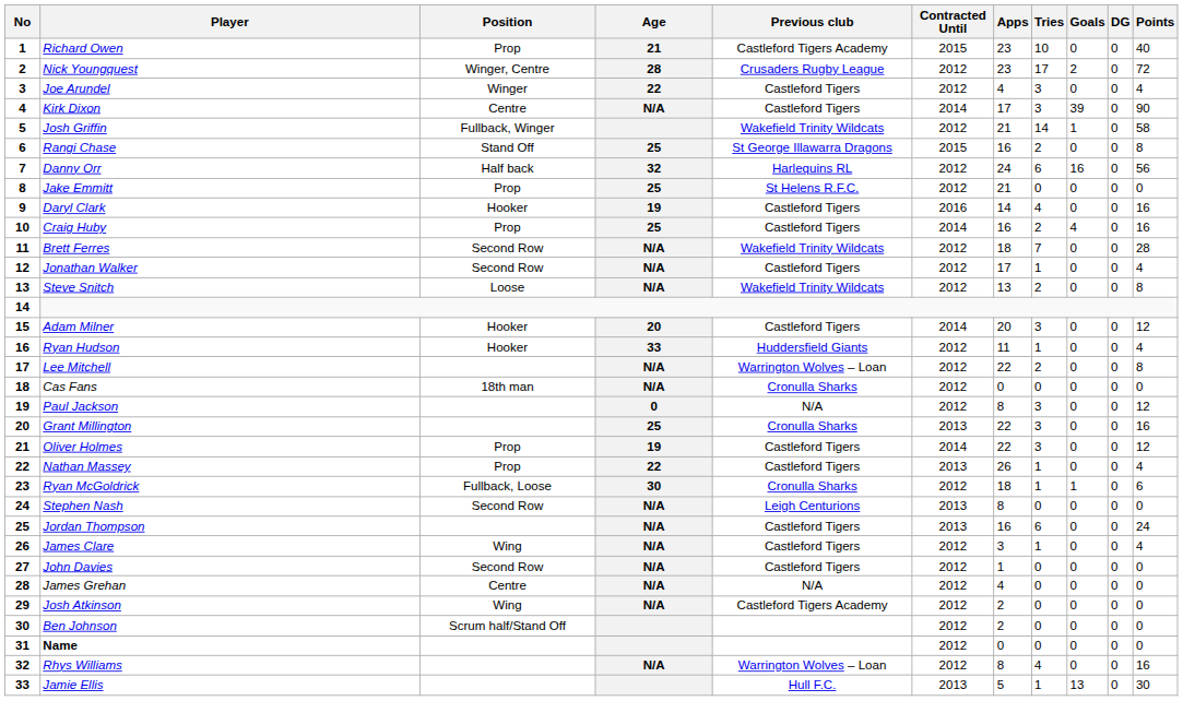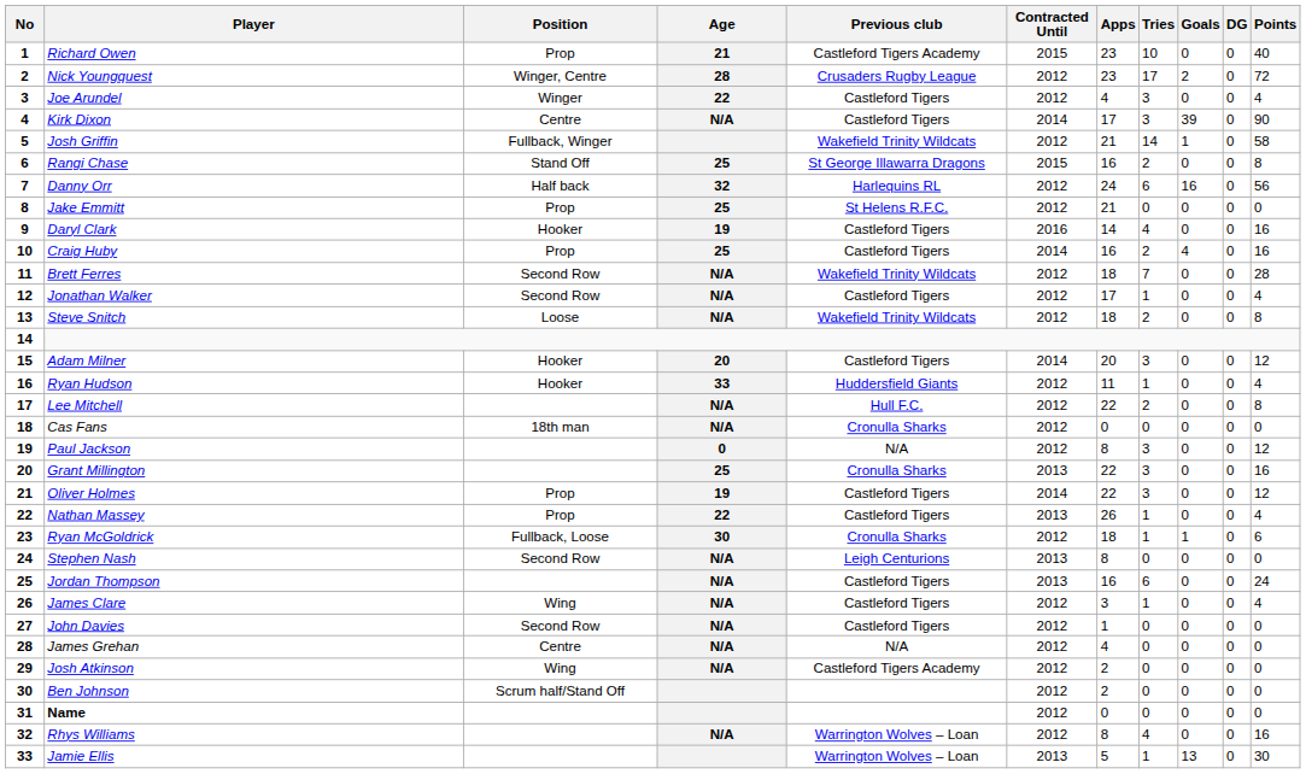 <table class="wikitable sortable"  style="width:100%; font-size:85%;">
 <tr style="background:#efefef;">
 <th width=3%>No</th>
 <th !width=47%>Player</th>
 <th width=15%>Position</th>
 <th width=1%>Age</th>
 <th width=17%>Previous club</th>
 <th width=7%>Contracted Until</th>
 <th style="width:20px;">Apps</th>
 <th style="width:20px;">Tries</th>
 <th style="width:20px;">Goals</th>
 <th style="width:20px;">DG</th>
 <th style="width:20px;">Points</th>
 </tr>
 <tr style="background:#fff;">
 <td align=center><strong>1</strong></td>
 <td><em><a href='#'>Richard Owen</a></em></td>
 <td align=center>Prop</td>
 <th width=10%>21</th>
 <td align=center>Castleford Tigers Academy</td>
 <td align=center>2015</td>
 <td align=centre>23</td>
 <td align=centre>10</td>
 <td align=centre>0</td>
 <td align=centre>0</td>
 <td align=centre>40</td>
 </tr>
 <tr style="background:#fff;">
 <td align=center><strong>2</strong></td>
 <td><em><a href='#'>Nick Youngquest</a></em></td>
 <td align=center>Winger, Centre</td>
 <th width=10%>28</th>
 <td align=center><a href='#'>Crusaders Rugby League</a></td>
 <td align=center>2012</td>
 <td align=centre>23</td>
 <td align=centre>17</td>
 <td align=centre>2</td>
 <td align=centre>0</td>
 <td align=centre>72</td>
 </tr>
 <tr style="background:#fff;">
 <td align=center><strong>3</strong></td>
 <td><em><a href='#'>Joe Arundel</a></em></td>
 <td align=center>Winger</td>
 <th width=10%>22</th>
 <td align=center>Castleford Tigers</td>
 <td align=center>2012</td>
 <td align=centre>4</td>
 <td align=centre>3</td>
 <td align=centre>0</td>
 <td align=centre>0</td>
 <td align=centre>4</td>
 </tr>
 <tr style="background:#fff;">
 <td align=center><strong>4</strong></td>
 <td><em><a href='#'>Kirk Dixon</a></em></td>
 <td align=center>Centre</td>
 <th width=10%>N/A</th>
 <td align=center>Castleford Tigers</td>
 <td align=center>2014</td>
 <td align=centre>17</td>
 <td align=centre>3</td>
 <td align=centre>39</td>
 <td align=centre>0</td>
 <td align=centre>90</td>
 </tr>
 <tr style="background:#fff;">
 <td align=center><strong>5</strong></td>
 <td><em><a href='#'>Josh Griffin</a></em></td>
 <td align=center>Fullback, Winger</td>
 <th width=10%></th>
 <td align=center><a href='#'>Wakefield Trinity Wildcats</a></td>
 <td align=center>2012</td>
 <td align=centre>21</td>
 <td align=centre>14</td>
 <td align=centre>1</td>
 <td align=centre>0</td>
 <td align=centre>58</td>
 </tr>
 <tr style="background:#fff;">
 <td align=center><strong>6</strong></td>
 <td><em><a href='#'>Rangi Chase</a></em></td>
 <td align=center>Stand Off</td>
 <th width=10%>25</th>
 <td align=center><a href='#'>St George Illawarra Dragons</a></td>
 <td align=center>2015</td>
 <td align=centre>16</td>
 <td align=centre>2</td>
 <td align=centre>0</td>
 <td align=centre>0</td>
 <td align=centre>8</td>
 </tr>
 <tr style="background:#fff;">
 <td align=center><strong>7</strong></td>
 <td><em><a href='#'>Danny Orr</a></em></td>
 <td align=center>Half back</td>
 <th width=10%>32</th>
 <td align=center><a href='#'>Harlequins RL</a></td>
 <td align=center>2012</td>
 <td align=centre>24</td>
 <td align=centre>6</td>
 <td align=centre>16</td>
 <td align=centre>0</td>
 <td align=centre>56</td>
 </tr>
 <tr style="background:#fff;">
 <td align=center><strong>8</strong></td>
 <td><em><a href='#'>Jake Emmitt</a></em></td>
 <td align=center>Prop</td>
 <th width=10%>25</th>
 <td align=center><a href='#'>St Helens R.F.C.</a></td>
 <td align=center>2012</td>
 <td align=centre>21</td>
 <td align=centre>0</td>
 <td align=centre>0</td>
 <td align=centre>0</td>
 <td align=centre>0</td>
 </tr>
 <tr style="background:#fff;">
 <td align=center><strong>9</strong></td>
 <td><em><a href='#'>Daryl Clark</a></em></td>
 <td align=center>Hooker</td>
 <th width=10%>19</th>
 <td align=center>Castleford Tigers</td>
 <td align=center>2016</td>
 <td align=centre>14</td>
 <td align=centre>4</td>
 <td align=centre>0</td>
 <td align=centre>0</td>
 <td align=centre>16</td>
 </tr>
 <tr style="background:#fff;">
 <td align=center><strong>10</strong></td>
 <td><em><a href='#'>Craig Huby</a></em></td>
 <td align=center>Prop</td>
 <th width=10%>25</th>
 <td align=center>Castleford Tigers</td>
 <td align=center>2014</td>
 <td align=centre>16</td>
 <td align=centre>2</td>
 <td align=centre>4</td>
 <td align=centre>0</td>
 <td align=centre>16</td>
 </tr>
 <tr style="background:#fff;">
 <td align=center><strong>11</strong></td>
 <td><em><a href='#'>Brett Ferres</a></em></td>
 <td align=center>Second Row</td>
 <th width=10%>N/A</th>
 <td align=center><a href='#'>Wakefield Trinity Wildcats</a></td>
 <td align=center>2012</td>
 <td align=centre>18</td>
 <td align=centre>7</td>
 <td align=centre>0</td>
 <td align=centre>0</td>
 <td align=centre>28</td>
 </tr>
 <tr style="background:#fff;">
 <td align=center><strong>12</strong></td>
 <td><em><a href='#'>Jonathan Walker</a></em></td>
 <td align=center>Second Row</td>
 <th width=10%>N/A</th>
 <td align=center>Castleford Tigers</td>
 <td align=center>2012</td>
 <td align=centre>17</td>
 <td align=centre>1</td>
 <td align=centre>0</td>
 <td align=centre>0</td>
 <td align=centre>4</td>
 </tr>
 <tr style="background:#fff;">
 <td align=center><strong>13</strong></td>
 <td><em><a href='#'>Steve Snitch</a></em></td>
 <td align=center>Loose</td>
 <th width=10%>N/A</th>
 <td align=center><a href='#'>Wakefield Trinity Wildcats</a></td>
 <td align=center>2012</td>
-<td align=centre>13</td>
+<td align=centre>18</td>
 <td align=centre>2</td>
 <td align=centre>0</td>
 <td align=centre>0</td>
 <td align=centre>8</td>
 </tr>
 <tr style="background:#fff;">
 <td align=center><strong>14</strong></td>
 </tr>
 <tr style="background:#fff;">
 <td align=center><strong>15</strong></td>
 <td><em><a href='#'>Adam Milner</a></em></td>
 <td align=center>Hooker</td>
 <th width=10%>20</th>
 <td align=center>Castleford Tigers</td>
 <td align=center>2014</td>
 <td align=centre>20</td>
 <td align=centre>3</td>
 <td align=centre>0</td>
 <td align=centre>0</td>
 <td align=centre>12</td>
 </tr>
 <tr style="background:#fff;">
 <td align=center><strong>16</strong></td>
 <td><em><a href='#'>Ryan Hudson</a></em></td>
 <td align=center>Hooker</td>
 <th width=10%>33</th>
 <td align=center><a href='#'>Huddersfield Giants</a></td>
 <td align=center>2012</td>
 <td align=centre>11</td>
 <td align=centre>1</td>
 <td align=centre>0</td>
 <td align=centre>0</td>
 <td align=centre>4</td>
 </tr>
 <tr style="background:#fff;">
 <td align=center><strong>17</strong></td>
 <td><em><a href='#'>Lee Mitchell</a></em></td>
 <td align=center></td>
 <th width=10%>N/A</th>
-<td align=center><a href='#'>Warrington Wolves</a> – Loan</td>
+<td align=center><a href='#'>Hull F.C.</a></td>
 <td align=center>2012</td>
 <td align=centre>22</td>
 <td align=centre>2</td>
 <td align=centre>0</td>
 <td align=centre>0</td>
 <td align=centre>8</td>
 </tr>
 <tr style="background:#fff;">
 <td align=center><strong>18</strong></td>
 <td><em>Cas Fans</em></td>
 <td align=center>18th man</td>
 <th width=10%>N/A</th>
 <td align=center><a href='#'>Cronulla Sharks</a></td>
 <td align=center>2012</td>
 <td align=centre>0</td>
 <td align=centre>0</td>
 <td align=centre>0</td>
 <td align=centre>0</td>
 <td align=centre>0</td>
 </tr>
 <tr style="background:#fff;">
 <td align=center><strong>19</strong></td>
 <td><em><a href='#'>Paul Jackson</a></em></td>
 <td align=center></td>
 <th width=10%>0</th>
 <td align=center>N/A</td>
 <td align=center>2012</td>
 <td align=centre>8</td>
 <td align=centre>3</td>
 <td align=centre>0</td>
 <td align=centre>0</td>
 <td align=centre>12</td>
 </tr>
 <tr style="background:#fff;">
 <td align=center><strong>20</strong></td>
 <td><em><a href='#'>Grant Millington</a></em></td>
 <td align=center></td>
 <th width=10%>25</th>
 <td align=center><a href='#'>Cronulla Sharks</a></td>
 <td align=center>2013</td>
 <td align=centre>22</td>
 <td align=centre>3</td>
 <td align=centre>0</td>
 <td align=centre>0</td>
 <td align=centre>16</td>
 </tr>
 <tr style="background:#fff;">
 <td align=center><strong>21</strong></td>
 <td><em><a href='#'>Oliver Holmes</a></em></td>
 <td align=center>Prop</td>
 <th width=10%>19</th>
 <td align=center>Castleford Tigers</td>
 <td align=center>2014</td>
 <td align=centre>22</td>
 <td align=centre>3</td>
 <td align=centre>0</td>
 <td align=centre>0</td>
 <td align=centre>12</td>
 </tr>
 <tr style="background:#fff;">
 <td align=center><strong>22</strong></td>
 <td><em><a href='#'>Nathan Massey</a></em></td>
 <td align=center>Prop</td>
 <th width=10%>22</th>
 <td align=center>Castleford Tigers</td>
 <td align=center>2013</td>
 <td align=centre>26</td>
 <td align=centre>1</td>
 <td align=centre>0</td>
 <td align=centre>0</td>
 <td align=centre>4</td>
 </tr>
 <tr style="background:#fff;">
 <td align=center><strong>23</strong></td>
 <td><em><a href='#'>Ryan McGoldrick</a></em></td>
 <td align=center>Fullback, Loose</td>
 <th width=10%>30</th>
 <td align=center><a href='#'>Cronulla Sharks</a></td>
 <td align=center>2012</td>
 <td align=centre>18</td>
 <td align=centre>1</td>
 <td align=centre>1</td>
 <td align=centre>0</td>
 <td align=centre>6</td>
 </tr>
 <tr style="background:#fff;">
 <td align=center><strong>24</strong></td>
 <td><em><a href='#'>Stephen Nash</a></em></td>
 <td align=center>Second Row</td>
 <th width=10%>N/A</th>
 <td align=center><a href='#'>Leigh Centurions</a></td>
 <td align=center>2013</td>
 <td align=centre>8</td>
 <td align=centre>0</td>
 <td align=centre>0</td>
 <td align=centre>0</td>
 <td align=centre>0</td>
 </tr>
 <tr style="background:#fff;">
 <td align=center><strong>25</strong></td>
 <td><em><a href='#'>Jordan Thompson</a></em></td>
 <td align=center></td>
 <th width=10%>N/A</th>
 <td align=center>Castleford Tigers</td>
 <td align=center>2013</td>
 <td align=centre>16</td>
 <td align=centre>6</td>
 <td align=centre>0</td>
 <td align=centre>0</td>
 <td align=centre>24</td>
 </tr>
 <tr style="background:#fff;">
 <td align=center><strong>26</strong></td>
 <td><em><a href='#'>James Clare</a></em></td>
 <td align=center>Wing</td>
 <th width=10%>N/A</th>
 <td align=center>Castleford Tigers</td>
 <td align=center>2012</td>
 <td align=centre>3</td>
 <td align=centre>1</td>
 <td align=centre>0</td>
 <td align=centre>0</td>
 <td align=centre>4</td>
 </tr>
 <tr style="background:#fff;">
 <td align=center><strong>27</strong></td>
 <td><em><a href='#'>John Davies</a></em></td>
 <td align=center>Second Row</td>
 <th width=10%>N/A</th>
 <td align=center>Castleford Tigers</td>
 <td align=center>2012</td>
 <td align=centre>1</td>
 <td align=centre>0</td>
 <td align=centre>0</td>
 <td align=centre>0</td>
 <td align=centre>0</td>
 </tr>
 <tr style="background:#fff;">
 <td align=center><strong>28</strong></td>
 <td><em>James Grehan</em></td>
 <td align=center>Centre</td>
 <th width=10%>N/A</th>
 <td align=center>N/A</td>
 <td align=center>2012</td>
 <td align=centre>4</td>
 <td align=centre>0</td>
 <td align=centre>0</td>
 <td align=centre>0</td>
 <td align=centre>0</td>
 </tr>
 <tr style="background:#fff;">
 <td align=center><strong>29</strong></td>
 <td><em><a href='#'>Josh Atkinson</a></em></td>
 <td align=center>Wing</td>
 <th width=10%>N/A</th>
 <td align=center>Castleford Tigers Academy</td>
 <td align=center>2012</td>
 <td align=centre>2</td>
 <td align=centre>0</td>
 <td align=centre>0</td>
 <td align=centre>0</td>
 <td align=centre>0</td>
 </tr>
 <tr style="background:#fff;">
 <td align=center><strong>30</strong></td>
 <td><em><a href='#'>Ben Johnson</a></em></td>
 <td align=center>Scrum half/Stand Off</td>
 <th width=10%></th>
 <td align=center></td>
 <td align=center>2012</td>
 <td align=centre>2</td>
 <td align=centre>0</td>
 <td align=centre>0</td>
 <td align=centre>0</td>
 <td align=centre>0</td>
 </tr>
 <tr style="background:#fff;">
 <td align=center><strong>31</strong></td>
 <td><strong>Name</strong></td>
 <td align=center></td>
 <th width=10%></th>
 <td align=center></td>
 <td align=center>2012</td>
 <td align=centre>0</td>
 <td align=centre>0</td>
 <td align=centre>0</td>
 <td align=centre>0</td>
 <td align=centre>0</td>
 </tr>
 <tr style="background:#fff;">
 <td align=center><strong>32</strong></td>
 <td><em><a href='#'>Rhys Williams</a></em></td>
 <td align=center></td>
 <th width=10%>N/A</th>
 <td align=center><a href='#'>Warrington Wolves</a> – Loan</td>
 <td align=center>2012</td>
 <td align=centre>8</td>
 <td align=centre>4</td>
 <td align=centre>0</td>
 <td align=centre>0</td>
 <td align=centre>16</td>
 </tr>
 <tr style="background:#fff;">
 <td align=center><strong>33</strong></td>
 <td><em><a href='#'>Jamie Ellis</a></em></td>
 <td align=center></td>
 <th width=10%></th>
-<td align=center><a href='#'>Hull F.C.</a></td>
+<td align=center><a href='#'>Warrington Wolves</a> – Loan</td>
 <td align=center>2013</td>
 <td align=centre>5</td>
 <td align=centre>1</td>
 <td align=centre>13</td>
 <td align=centre>0</td>
 <td align=centre>30</td>
 </tr>
 </table>
